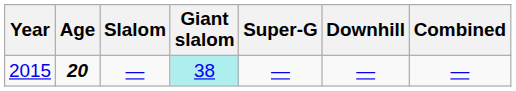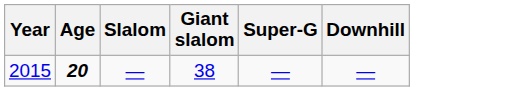 <table class=wikitable style="text-align:center">
 <tr>
 <th>Year</th>
 <th>Age</th>
 <th>Slalom</th>
 <th>Giant <br> slalom</th>
 <th>Super-G</th>
 <th>Downhill</th>
-<th>Combined</th>
 </tr>
 <tr>
 <td><a href='#'>2015</a></td>
 <td><strong><em>20</em></strong></td>
 <td><a href='#'>—</a></td>
-<td style="background: paleturquoise;"><a href='#'>38</a></td>
-<td><a href='#'>—</a></td>
+<td><a href='#'>38</a></td>
 <td><a href='#'>—</a></td>
 <td><a href='#'>—</a></td>
 </tr>
 </table>
